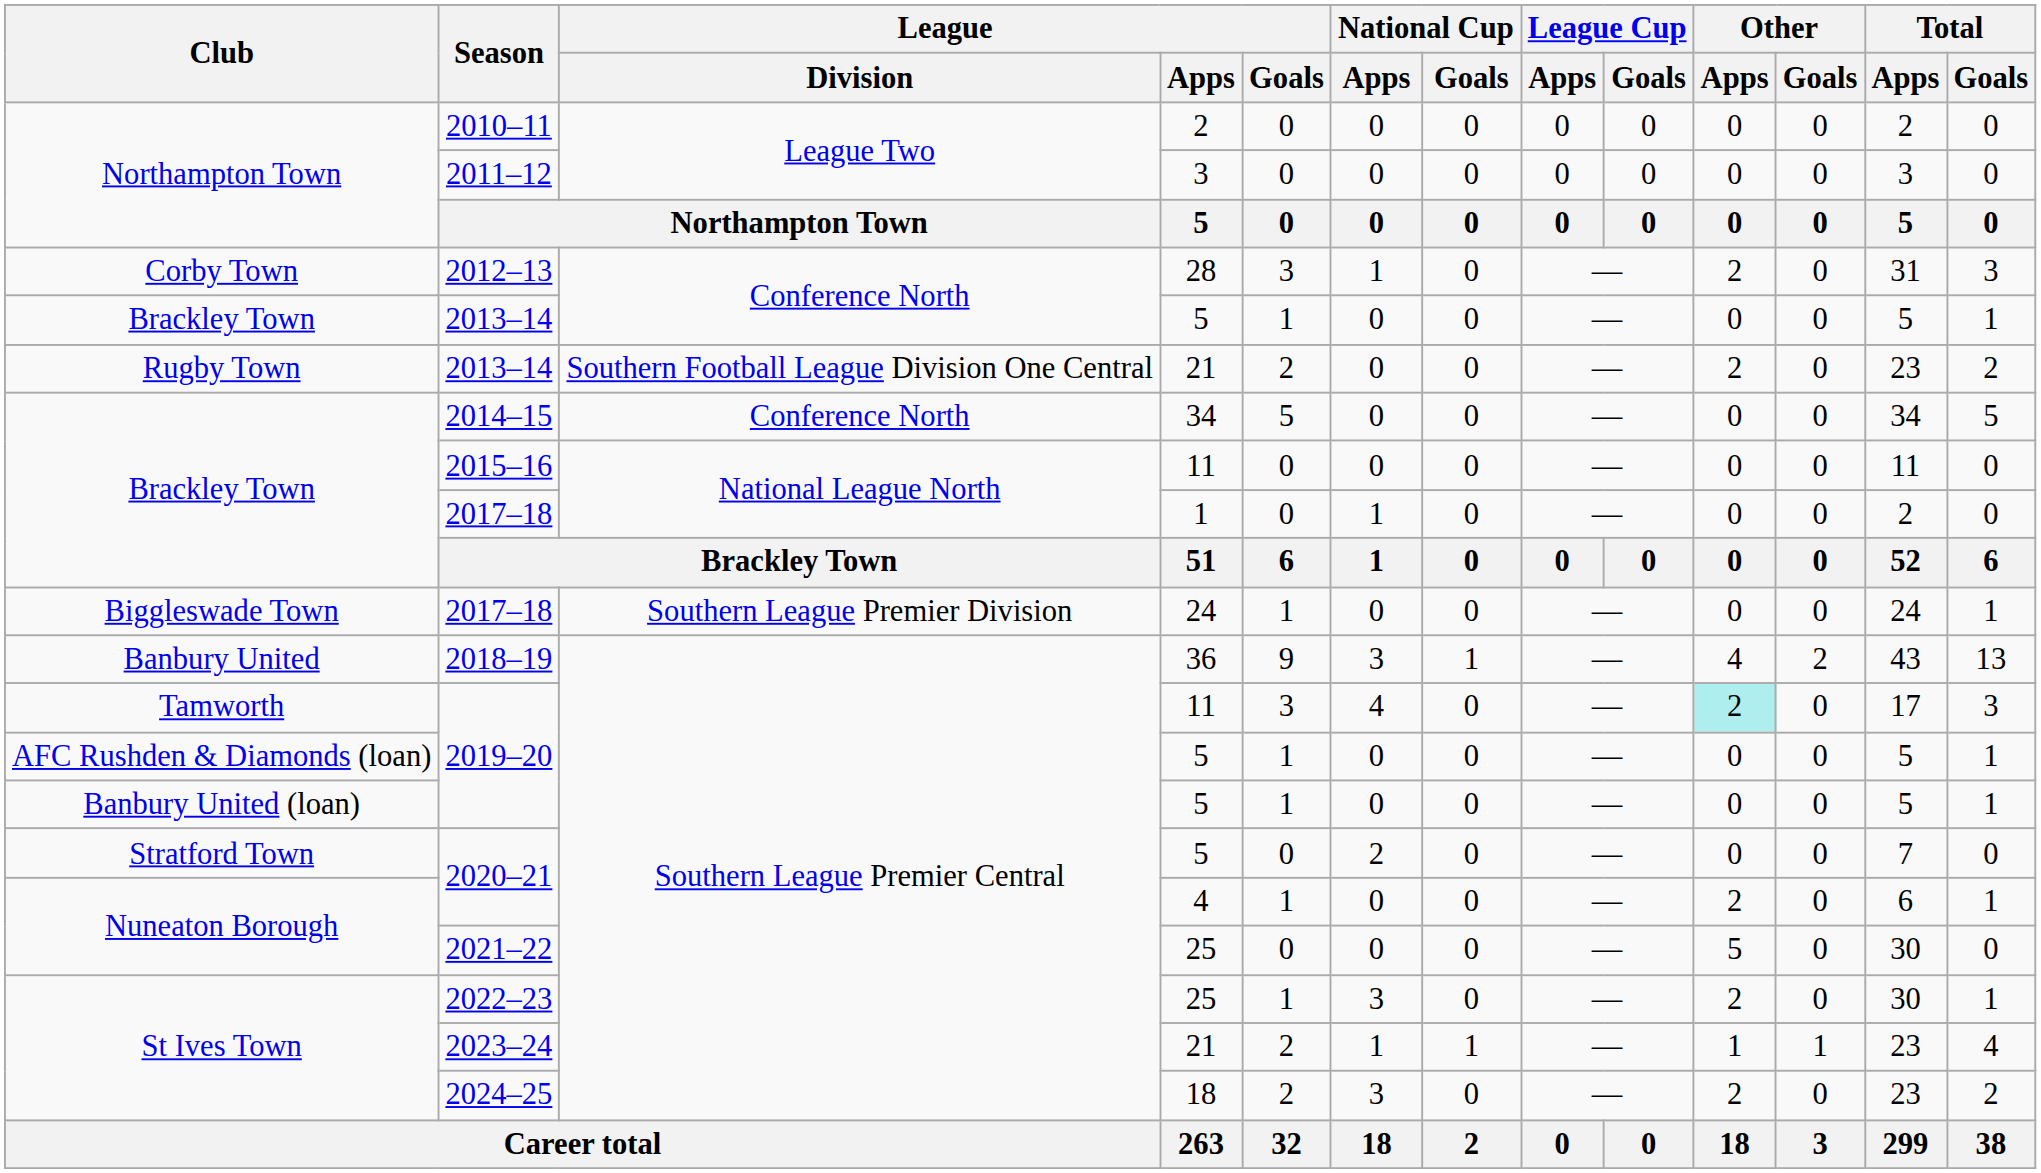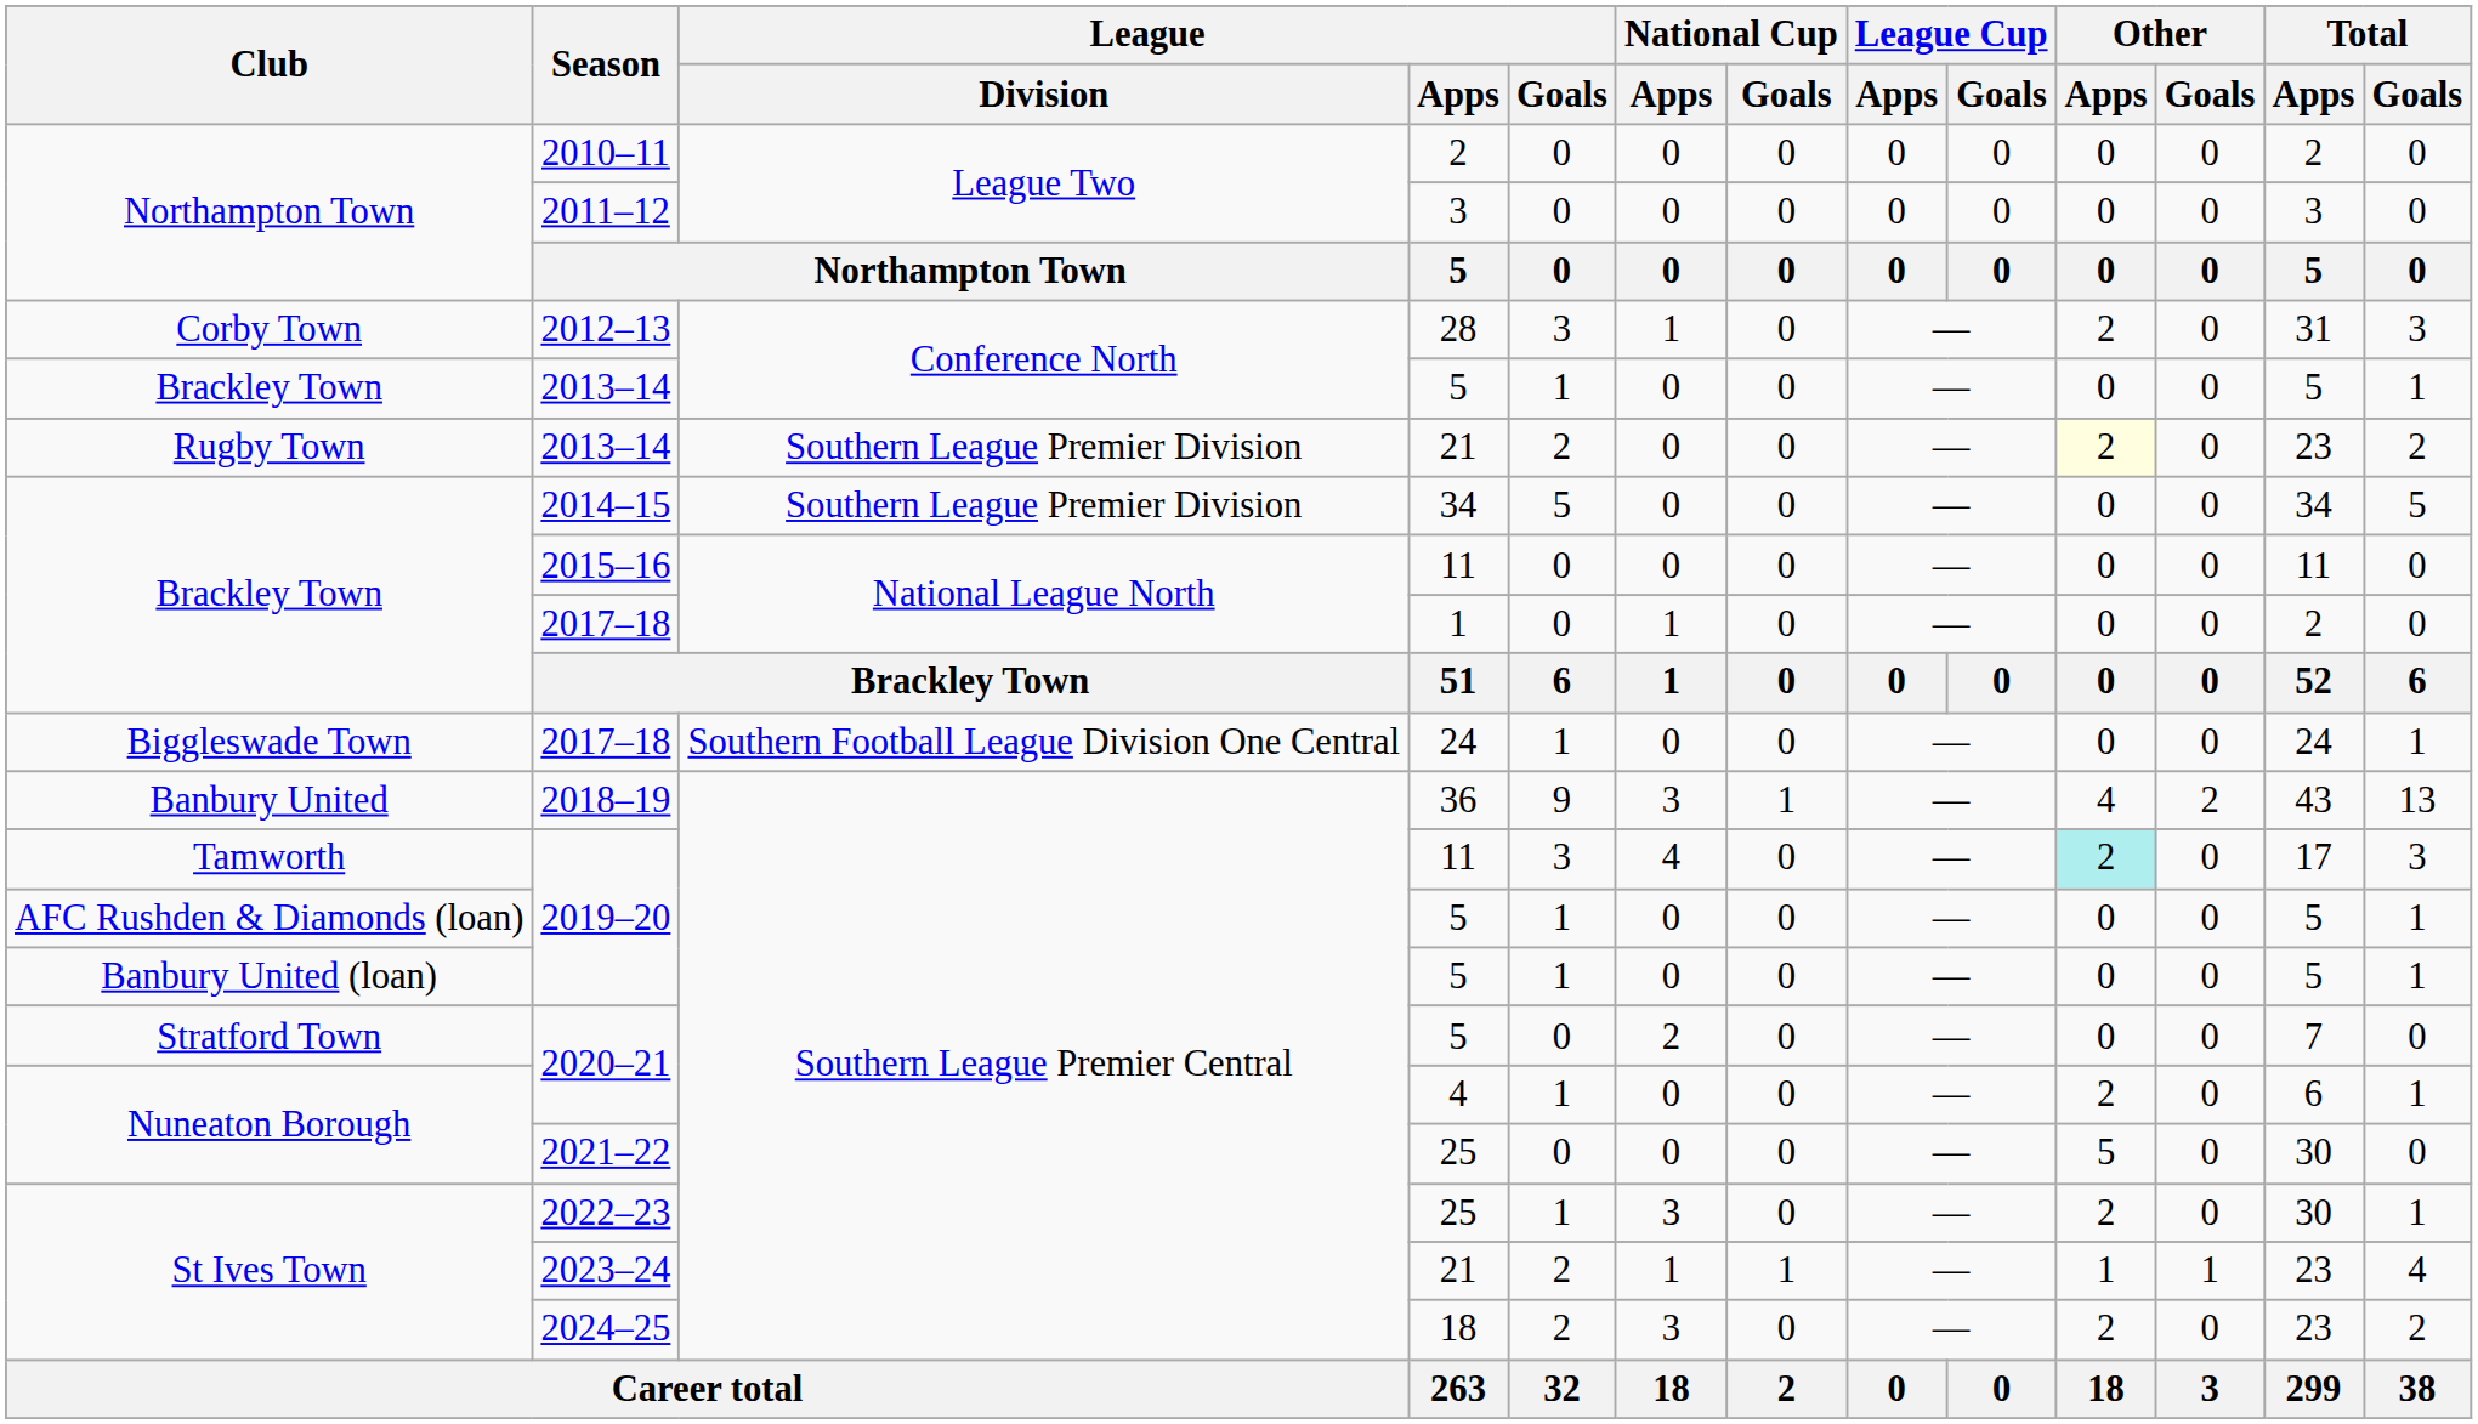 <table class="wikitable" style="text-align:center">
 <tr>
 <th rowspan="2">Club</th>
 <th rowspan="2">Season</th>
 <th colspan="3">League</th>
 <th colspan="2">National Cup</th>
 <th colspan="2"><a href='#'>League Cup</a></th>
 <th colspan="2">Other</th>
 <th colspan="2">Total</th>
 </tr>
 <tr>
 <th>Division</th>
 <th>Apps</th>
 <th>Goals</th>
 <th>Apps</th>
 <th>Goals</th>
 <th>Apps</th>
 <th>Goals</th>
 <th>Apps</th>
 <th>Goals</th>
 <th>Apps</th>
 <th>Goals</th>
 </tr>
 <tr>
 <td rowspan="3"><a href='#'>Northampton Town</a></td>
 <td><a href='#'>2010–11</a></td>
 <td rowspan="2"><a href='#'>League Two</a></td>
 <td>2</td>
 <td>0</td>
 <td>0</td>
 <td>0</td>
 <td>0</td>
 <td>0</td>
 <td>0</td>
 <td>0</td>
 <td>2</td>
 <td>0</td>
 </tr>
 <tr>
 <td><a href='#'>2011–12</a></td>
 <td>3</td>
 <td>0</td>
 <td>0</td>
 <td>0</td>
 <td>0</td>
 <td>0</td>
 <td>0</td>
 <td>0</td>
 <td>3</td>
 <td>0</td>
 </tr>
 <tr>
 <th colspan="2">Northampton Town</th>
 <th>5</th>
 <th>0</th>
 <th>0</th>
 <th>0</th>
 <th>0</th>
 <th>0</th>
 <th>0</th>
 <th>0</th>
 <th>5</th>
 <th>0</th>
 </tr>
 <tr>
 <td><a href='#'>Corby Town</a></td>
 <td><a href='#'>2012–13</a></td>
 <td rowspan="2"><a href='#'>Conference North</a></td>
 <td>28</td>
 <td>3</td>
 <td>1</td>
 <td>0</td>
 <td colspan="2">—</td>
 <td>2</td>
 <td>0</td>
 <td>31</td>
 <td>3</td>
 </tr>
 <tr>
 <td><a href='#'>Brackley Town</a></td>
 <td><a href='#'>2013–14</a></td>
 <td>5</td>
 <td>1</td>
 <td>0</td>
 <td>0</td>
 <td colspan="2">—</td>
 <td>0</td>
 <td>0</td>
 <td>5</td>
 <td>1</td>
 </tr>
 <tr>
 <td><a href='#'>Rugby Town</a></td>
 <td><a href='#'>2013–14</a></td>
-<td><a href='#'>Southern Football League</a> Division One Central</td>
+<td><a href='#'>Southern League</a> Premier Division</td>
 <td>21</td>
 <td>2</td>
 <td>0</td>
 <td>0</td>
 <td colspan="2">—</td>
-<td>2</td>
+<td style="background: lightyellow;">2</td>
 <td>0</td>
 <td>23</td>
 <td>2</td>
 </tr>
 <tr>
 <td rowspan="4"><a href='#'>Brackley Town</a></td>
 <td><a href='#'>2014–15</a></td>
-<td><a href='#'>Conference North</a></td>
+<td><a href='#'>Southern League</a> Premier Division</td>
 <td>34</td>
 <td>5</td>
 <td>0</td>
 <td>0</td>
 <td colspan="2">—</td>
 <td>0</td>
 <td>0</td>
 <td>34</td>
 <td>5</td>
 </tr>
 <tr>
 <td><a href='#'>2015–16</a></td>
 <td rowspan="2"><a href='#'>National League North</a></td>
 <td>11</td>
 <td>0</td>
 <td>0</td>
 <td>0</td>
 <td colspan="2">—</td>
 <td>0</td>
 <td>0</td>
 <td>11</td>
 <td>0</td>
 </tr>
 <tr>
 <td><a href='#'>2017–18</a></td>
 <td>1</td>
 <td>0</td>
 <td>1</td>
 <td>0</td>
 <td colspan="2">—</td>
 <td>0</td>
 <td>0</td>
 <td>2</td>
 <td>0</td>
 </tr>
 <tr>
 <th colspan="2">Brackley Town</th>
 <th>51</th>
 <th>6</th>
 <th>1</th>
 <th>0</th>
 <th>0</th>
 <th>0</th>
 <th>0</th>
 <th>0</th>
 <th>52</th>
 <th>6</th>
 </tr>
 <tr>
 <td><a href='#'>Biggleswade Town</a></td>
 <td><a href='#'>2017–18</a></td>
-<td><a href='#'>Southern League</a> Premier Division</td>
+<td><a href='#'>Southern Football League</a> Division One Central</td>
 <td>24</td>
 <td>1</td>
 <td>0</td>
 <td>0</td>
 <td colspan="2">—</td>
 <td>0</td>
 <td>0</td>
 <td>24</td>
 <td>1</td>
 </tr>
 <tr>
 <td><a href='#'>Banbury United</a></td>
 <td><a href='#'>2018–19</a></td>
 <td rowspan="10"><a href='#'>Southern League</a> Premier Central</td>
 <td>36</td>
 <td>9</td>
 <td>3</td>
 <td>1</td>
 <td colspan="2">—</td>
 <td>4</td>
 <td>2</td>
 <td>43</td>
 <td>13</td>
 </tr>
 <tr>
 <td><a href='#'>Tamworth</a></td>
 <td rowspan="3"><a href='#'>2019–20</a></td>
 <td>11</td>
 <td>3</td>
 <td>4</td>
 <td>0</td>
 <td colspan="2">—</td>
 <td style="background: paleturquoise;">2</td>
 <td>0</td>
 <td>17</td>
 <td>3</td>
 </tr>
 <tr>
 <td><a href='#'>AFC Rushden & Diamonds</a> (loan)</td>
 <td>5</td>
 <td>1</td>
 <td>0</td>
 <td>0</td>
 <td colspan="2">—</td>
 <td>0</td>
 <td>0</td>
 <td>5</td>
 <td>1</td>
 </tr>
 <tr>
 <td><a href='#'>Banbury United</a> (loan)</td>
 <td>5</td>
 <td>1</td>
 <td>0</td>
 <td>0</td>
 <td colspan="2">—</td>
 <td>0</td>
 <td>0</td>
 <td>5</td>
 <td>1</td>
 </tr>
 <tr>
 <td><a href='#'>Stratford Town</a></td>
 <td rowspan="2"><a href='#'>2020–21</a></td>
 <td>5</td>
 <td>0</td>
 <td>2</td>
 <td>0</td>
 <td colspan="2">—</td>
 <td>0</td>
 <td>0</td>
 <td>7</td>
 <td>0</td>
 </tr>
 <tr>
 <td rowspan="2"><a href='#'>Nuneaton Borough</a></td>
 <td>4</td>
 <td>1</td>
 <td>0</td>
 <td>0</td>
 <td colspan="2">—</td>
 <td>2</td>
 <td>0</td>
 <td>6</td>
 <td>1</td>
 </tr>
 <tr>
 <td><a href='#'>2021–22</a></td>
 <td>25</td>
 <td>0</td>
 <td>0</td>
 <td>0</td>
 <td colspan="2">—</td>
 <td>5</td>
 <td>0</td>
 <td>30</td>
 <td>0</td>
 </tr>
 <tr>
 <td rowspan="3"><a href='#'>St Ives Town</a></td>
 <td><a href='#'>2022–23</a></td>
 <td>25</td>
 <td>1</td>
 <td>3</td>
 <td>0</td>
 <td colspan="2">—</td>
 <td>2</td>
 <td>0</td>
 <td>30</td>
 <td>1</td>
 </tr>
 <tr>
 <td><a href='#'>2023–24</a></td>
 <td>21</td>
 <td>2</td>
 <td>1</td>
 <td>1</td>
 <td colspan="2">—</td>
 <td>1</td>
 <td>1</td>
 <td>23</td>
 <td>4</td>
 </tr>
 <tr>
 <td><a href='#'>2024–25</a></td>
 <td>18</td>
 <td>2</td>
 <td>3</td>
 <td>0</td>
 <td colspan="2">—</td>
 <td>2</td>
 <td>0</td>
 <td>23</td>
 <td>2</td>
 </tr>
 <tr>
 <th colspan="3">Career total</th>
 <th>263</th>
 <th>32</th>
 <th>18</th>
 <th>2</th>
 <th>0</th>
 <th>0</th>
 <th>18</th>
 <th>3</th>
 <th>299</th>
 <th>38</th>
 </tr>
 </table>
